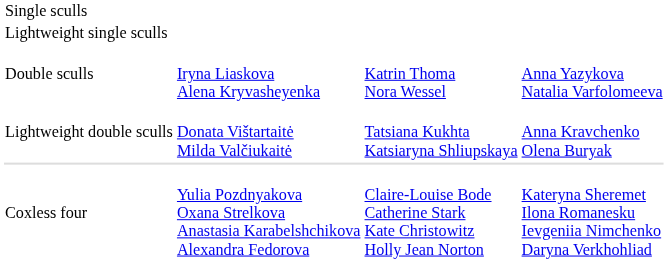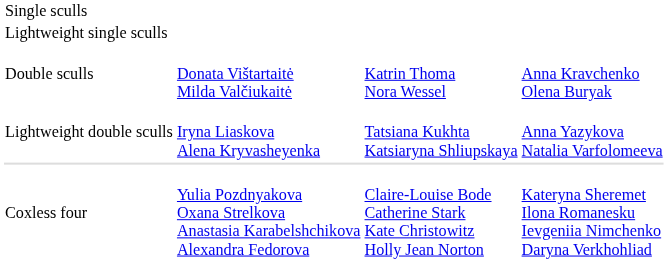 <table>
 <tr>
 <td>Single sculls<br></td>
 <td></td>
 <td></td>
 <td></td>
 </tr>
 <tr>
 <td>Lightweight single sculls<br></td>
 <td></td>
 <td></td>
 <td></td>
 </tr>
 <tr>
 <td>Double sculls<br></td>
-<td><br><a href='#'>Iryna Liaskova</a><br><a href='#'>Alena Kryvasheyenka</a></td>
+<td><br><a href='#'>Donata Vištartaitė</a><br><a href='#'>Milda Valčiukaitė</a></td>
 <td><br><a href='#'>Katrin Thoma</a><br><a href='#'>Nora Wessel</a></td>
-<td><br><a href='#'>Anna Yazykova</a><br><a href='#'>Natalia Varfolomeeva</a></td>
+<td><br><a href='#'>Anna Kravchenko</a><br><a href='#'>Olena Buryak</a></td>
 </tr>
 <tr>
 <td>Lightweight double sculls<br></td>
-<td><br><a href='#'>Donata Vištartaitė</a><br><a href='#'>Milda Valčiukaitė</a></td>
+<td><br><a href='#'>Iryna Liaskova</a><br><a href='#'>Alena Kryvasheyenka</a></td>
 <td><br><a href='#'>Tatsiana Kukhta</a><br><a href='#'>Katsiaryna Shliupskaya</a></td>
-<td><br><a href='#'>Anna Kravchenko</a><br><a href='#'>Olena Buryak</a></td>
+<td><br><a href='#'>Anna Yazykova</a><br><a href='#'>Natalia Varfolomeeva</a></td>
 </tr>
 <tr bgcolor=#DDDDDD>
 <td colspan=7></td>
 </tr>
 <tr>
 <td>Coxless four<br></td>
 <td><br><a href='#'>Yulia Pozdnyakova</a><br><a href='#'>Oxana Strelkova</a><br><a href='#'>Anastasia Karabelshchikova</a><br><a href='#'>Alexandra Fedorova</a></td>
 <td><br><a href='#'>Claire-Louise Bode</a><br><a href='#'>Catherine Stark</a><br><a href='#'>Kate Christowitz</a><br><a href='#'>Holly Jean Norton</a></td>
 <td><br><a href='#'>Kateryna Sheremet</a><br><a href='#'>Ilona Romanesku</a><br><a href='#'>Ievgeniia Nimchenko</a><br><a href='#'>Daryna Verkhohliad</a></td>
 </tr>
 </table>
